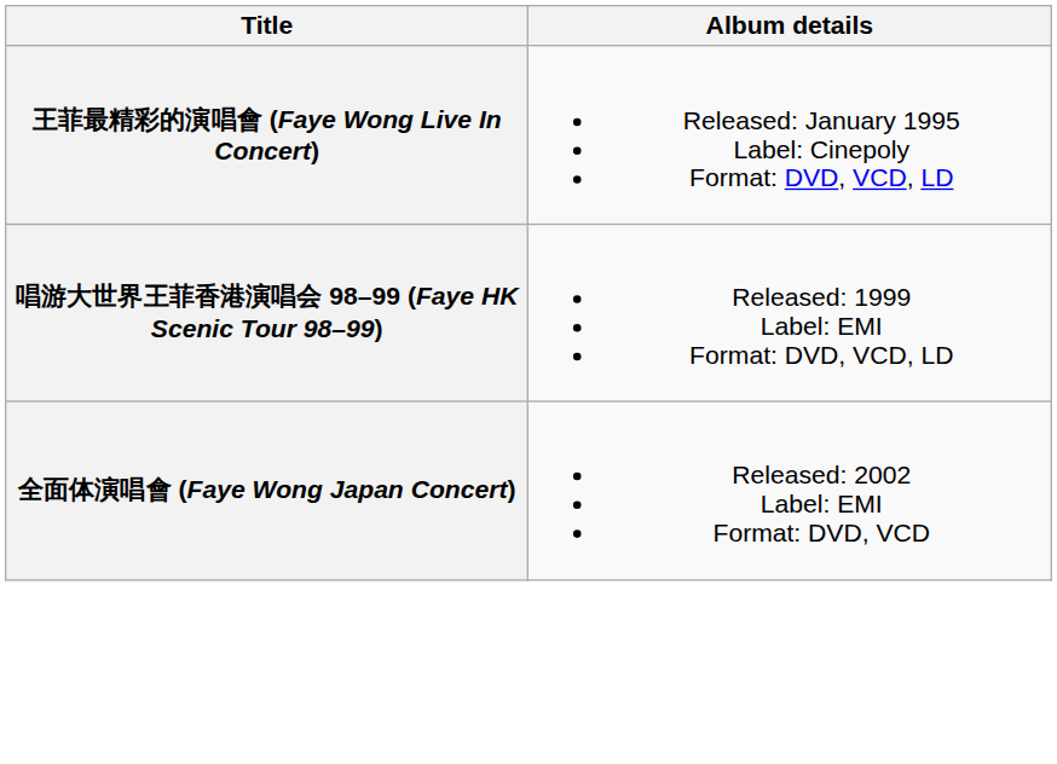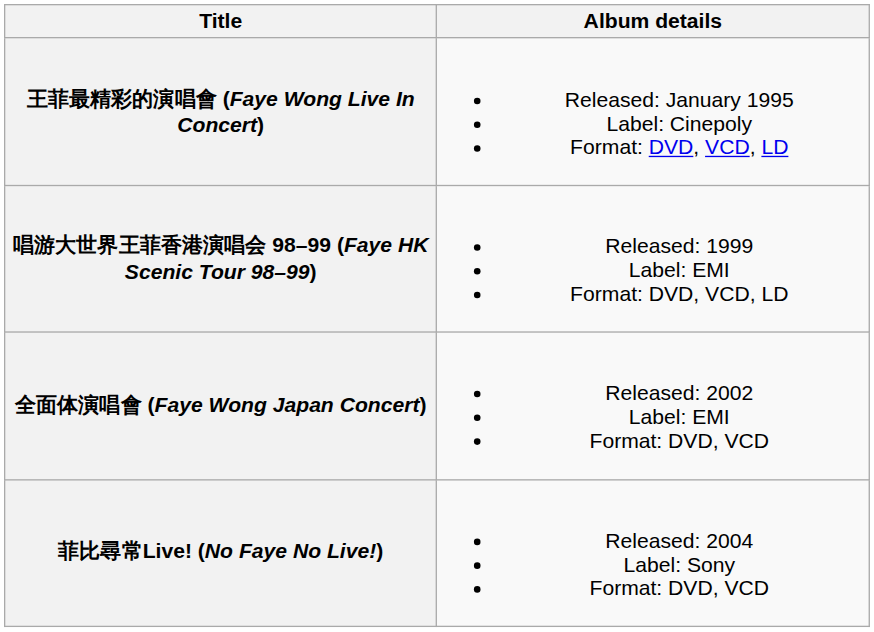 <table class="wikitable plainrowheaders" style="text-align:center;">
 <tr>
 <th scope="col" style="width:20em;">Title</th>
 <th scope="col" style="width:20em;">Album details</th>
 </tr>
 <tr>
 <th scope="row">王菲最精彩的演唱會 (<em>Faye Wong Live In Concert</em>)</th>
 <td><br><ul><li>Released: January 1995</li><li>Label: Cinepoly</li><li>Format: <a href='#'>DVD</a>, <a href='#'>VCD</a>, <a href='#'>LD</a></li></ul></td>
 </tr>
 <tr>
 <th scope="row">唱游大世界王菲香港演唱会 98–99 (<em>Faye HK Scenic Tour 98–99</em>)</th>
 <td><br><ul><li>Released: 1999</li><li>Label: EMI</li><li>Format: DVD, VCD, LD</li></ul></td>
 </tr>
 <tr>
 <th scope="row">全面体演唱會 (<em>Faye Wong Japan Concert</em>)</th>
 <td><br><ul><li>Released: 2002</li><li>Label: EMI</li><li>Format: DVD, VCD</li></ul></td>
 </tr>
+<tr>
+<th scope="row">菲比尋常Live! (<em>No Faye No Live!</em>)</th>
+<td><br><ul><li>Released: 2004</li><li>Label: Sony</li><li>Format: DVD, VCD</li></ul></td>
+</tr>
 </table>
